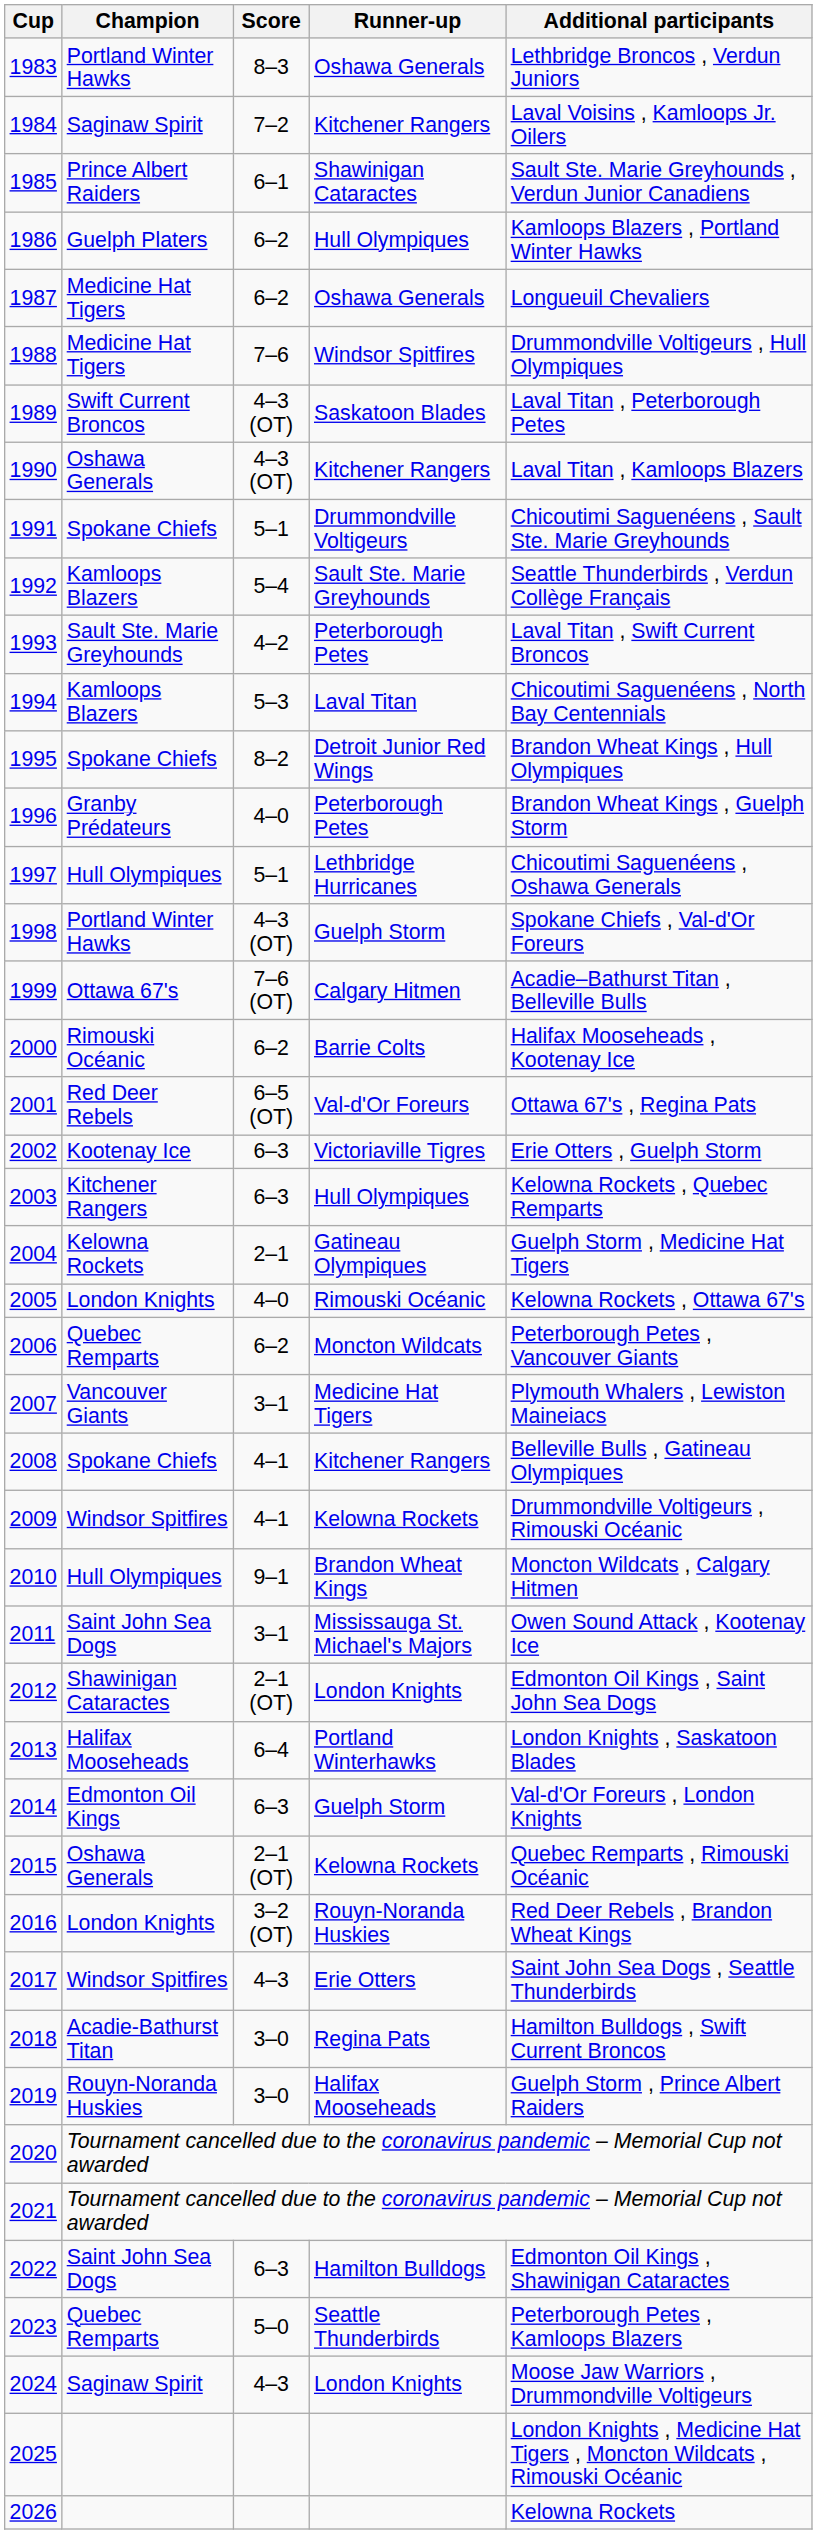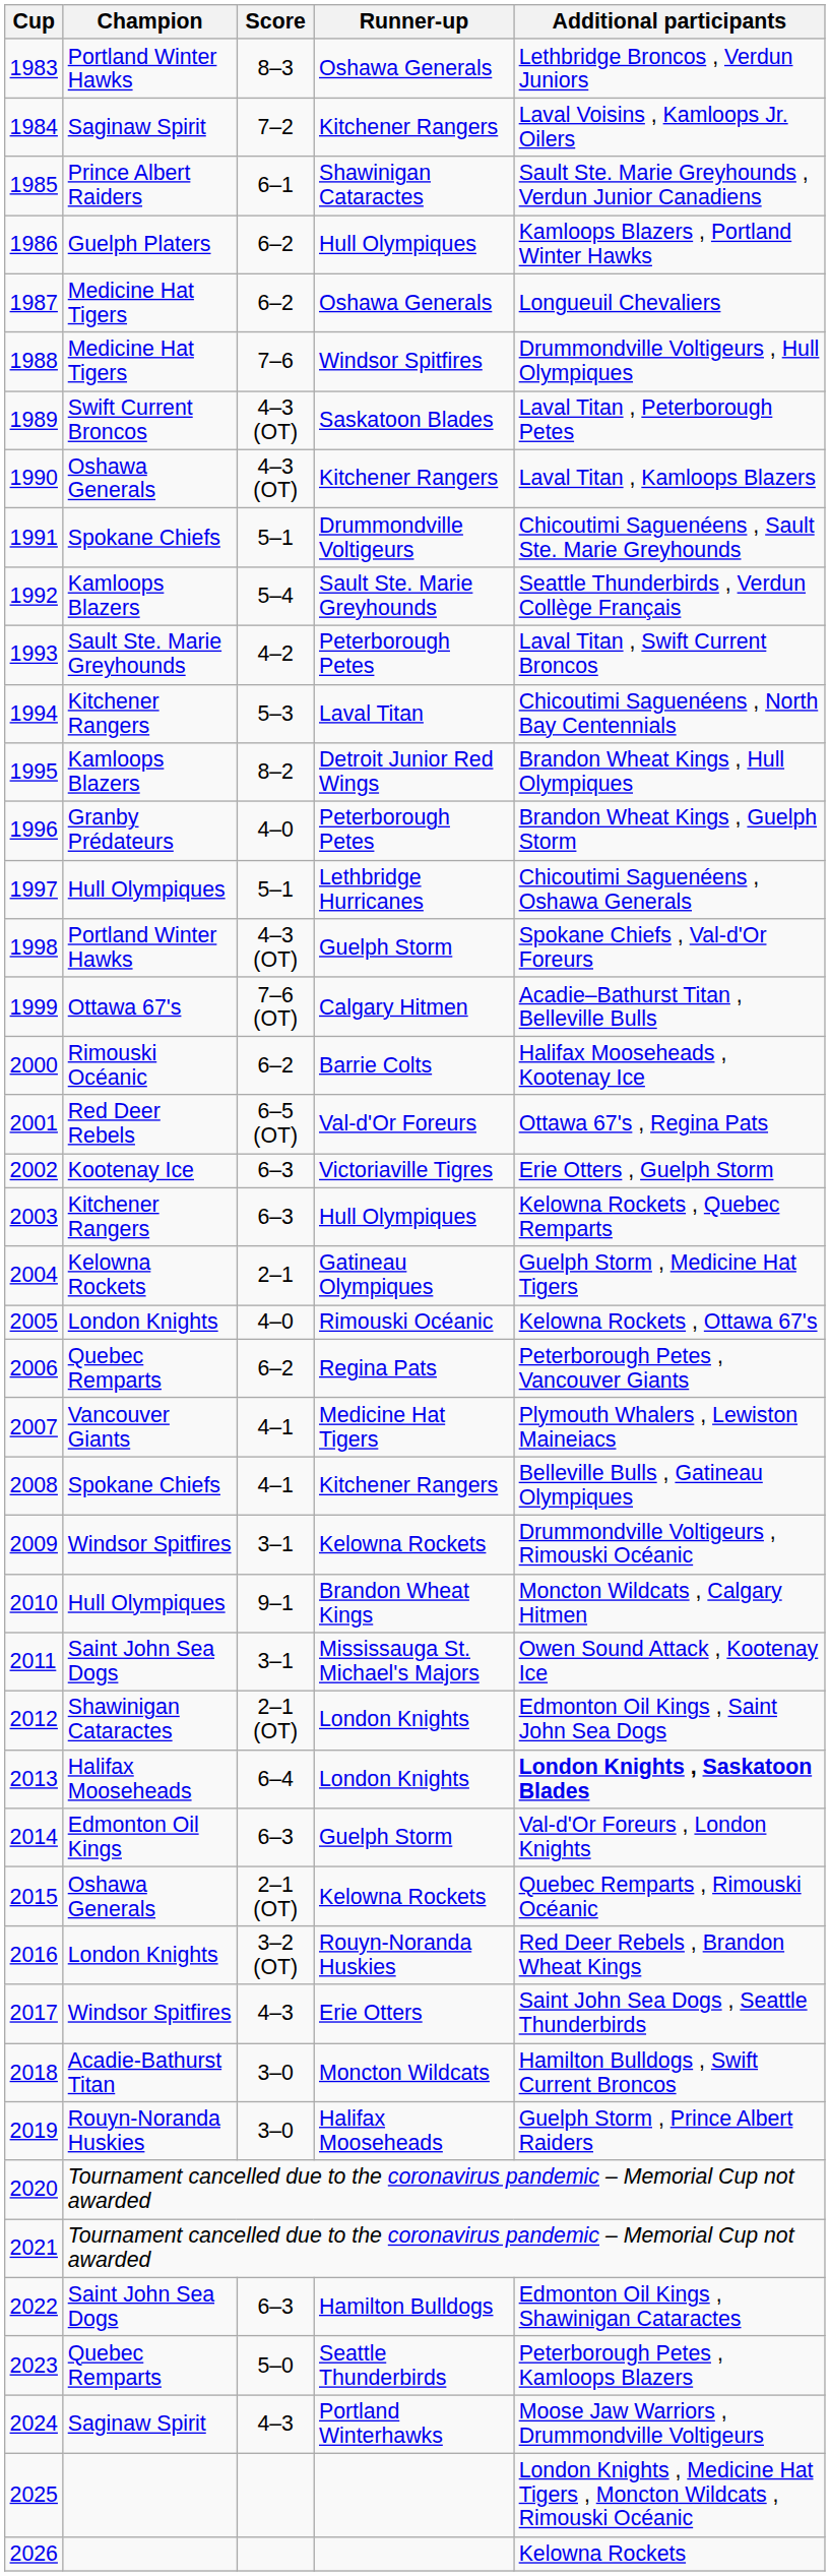 <table class="wikitable sortable">
 <tr>
 <th>Cup</th>
 <th>Champion</th>
 <th>Score</th>
 <th>Runner-up</th>
 <th class="unsortable">Additional participants</th>
 </tr>
 <tr>
 <td><a href='#'>1983</a></td>
 <td><a href='#'>Portland Winter Hawks</a> </td>
 <td align="center">8–3</td>
 <td><a href='#'>Oshawa Generals</a> </td>
 <td><a href='#'>Lethbridge Broncos</a> , <a href='#'>Verdun Juniors</a> </td>
 </tr>
 <tr>
 <td><a href='#'>1984</a></td>
 <td><a href='#'>Saginaw Spirit</a> </td>
 <td align="center">7–2</td>
 <td><a href='#'>Kitchener Rangers</a> </td>
 <td><a href='#'>Laval Voisins</a> , <a href='#'>Kamloops Jr. Oilers</a> </td>
 </tr>
 <tr>
 <td><a href='#'>1985</a></td>
 <td><a href='#'>Prince Albert Raiders</a> </td>
 <td align="center">6–1</td>
 <td><a href='#'>Shawinigan Cataractes</a> </td>
 <td><a href='#'>Sault Ste. Marie Greyhounds</a> , <a href='#'>Verdun Junior Canadiens</a> </td>
 </tr>
 <tr>
 <td><a href='#'>1986</a></td>
 <td><a href='#'>Guelph Platers</a> </td>
 <td align="center">6–2</td>
 <td><a href='#'>Hull Olympiques</a> </td>
 <td><a href='#'>Kamloops Blazers</a> , <a href='#'>Portland Winter Hawks</a> </td>
 </tr>
 <tr>
 <td><a href='#'>1987</a></td>
 <td><a href='#'>Medicine Hat Tigers</a> </td>
 <td align="center">6–2</td>
 <td><a href='#'>Oshawa Generals</a> </td>
 <td><a href='#'>Longueuil Chevaliers</a>  </td>
 </tr>
 <tr>
 <td><a href='#'>1988</a></td>
 <td><a href='#'>Medicine Hat Tigers</a> </td>
 <td align="center">7–6</td>
 <td><a href='#'>Windsor Spitfires</a> </td>
 <td><a href='#'>Drummondville Voltigeurs</a> , <a href='#'>Hull Olympiques</a> </td>
 </tr>
 <tr>
 <td><a href='#'>1989</a></td>
 <td><a href='#'>Swift Current Broncos</a> </td>
 <td align="center">4–3 (OT)</td>
 <td><a href='#'>Saskatoon Blades</a> </td>
 <td><a href='#'>Laval Titan</a> , <a href='#'>Peterborough Petes</a> </td>
 </tr>
 <tr>
 <td><a href='#'>1990</a></td>
 <td><a href='#'>Oshawa Generals</a> </td>
 <td align="center">4–3 (OT)</td>
 <td><a href='#'>Kitchener Rangers</a> </td>
 <td><a href='#'>Laval Titan</a> , <a href='#'>Kamloops Blazers</a> </td>
 </tr>
 <tr>
 <td><a href='#'>1991</a></td>
 <td><a href='#'>Spokane Chiefs</a> </td>
 <td align="center">5–1</td>
 <td><a href='#'>Drummondville Voltigeurs</a> </td>
 <td><a href='#'>Chicoutimi Saguenéens</a> , <a href='#'>Sault Ste. Marie Greyhounds</a> </td>
 </tr>
 <tr>
 <td><a href='#'>1992</a></td>
 <td><a href='#'>Kamloops Blazers</a> </td>
 <td align="center">5–4</td>
 <td><a href='#'>Sault Ste. Marie Greyhounds</a> </td>
 <td><a href='#'>Seattle Thunderbirds</a> , <a href='#'>Verdun Collège Français</a> </td>
 </tr>
 <tr>
 <td><a href='#'>1993</a></td>
 <td><a href='#'>Sault Ste. Marie Greyhounds</a> </td>
 <td align="center">4–2</td>
 <td><a href='#'>Peterborough Petes</a> </td>
 <td><a href='#'>Laval Titan</a> , <a href='#'>Swift Current Broncos</a> </td>
 </tr>
 <tr>
 <td><a href='#'>1994</a></td>
-<td><a href='#'>Kamloops Blazers</a> </td>
+<td><a href='#'>Kitchener Rangers</a> </td>
 <td align="center">5–3</td>
 <td><a href='#'>Laval Titan</a> </td>
 <td><a href='#'>Chicoutimi Saguenéens</a> , <a href='#'>North Bay Centennials</a> </td>
 </tr>
 <tr>
 <td><a href='#'>1995</a></td>
-<td><a href='#'>Spokane Chiefs</a> </td>
+<td><a href='#'>Kamloops Blazers</a> </td>
 <td align="center">8–2</td>
 <td><a href='#'>Detroit Junior Red Wings</a> </td>
 <td><a href='#'>Brandon Wheat Kings</a> , <a href='#'>Hull Olympiques</a> </td>
 </tr>
 <tr>
 <td><a href='#'>1996</a></td>
 <td><a href='#'>Granby Prédateurs</a> </td>
 <td align="center">4–0</td>
 <td><a href='#'>Peterborough Petes</a> </td>
 <td><a href='#'>Brandon Wheat Kings</a> , <a href='#'>Guelph Storm</a> </td>
 </tr>
 <tr>
 <td><a href='#'>1997</a></td>
 <td><a href='#'>Hull Olympiques</a> </td>
 <td align="center">5–1</td>
 <td><a href='#'>Lethbridge Hurricanes</a> </td>
 <td><a href='#'>Chicoutimi Saguenéens</a> , <a href='#'>Oshawa Generals</a> </td>
 </tr>
 <tr>
 <td><a href='#'>1998</a></td>
 <td><a href='#'>Portland Winter Hawks</a> </td>
 <td align="center">4–3 (OT)</td>
 <td><a href='#'>Guelph Storm</a> </td>
 <td><a href='#'>Spokane Chiefs</a> , <a href='#'>Val-d'Or Foreurs</a> </td>
 </tr>
 <tr>
 <td><a href='#'>1999</a></td>
 <td><a href='#'>Ottawa 67's</a> </td>
 <td align="center">7–6 (OT)</td>
 <td><a href='#'>Calgary Hitmen</a> </td>
 <td><a href='#'>Acadie–Bathurst Titan</a> , <a href='#'>Belleville Bulls</a> </td>
 </tr>
 <tr>
 <td><a href='#'>2000</a></td>
 <td><a href='#'>Rimouski Océanic</a> </td>
 <td align="center">6–2</td>
 <td><a href='#'>Barrie Colts</a> </td>
 <td><a href='#'>Halifax Mooseheads</a> , <a href='#'>Kootenay Ice</a> </td>
 </tr>
 <tr>
 <td><a href='#'>2001</a></td>
 <td><a href='#'>Red Deer Rebels</a> </td>
 <td align="center">6–5 (OT)</td>
 <td><a href='#'>Val-d'Or Foreurs</a> </td>
 <td><a href='#'>Ottawa 67's</a> , <a href='#'>Regina Pats</a> </td>
 </tr>
 <tr>
 <td><a href='#'>2002</a></td>
 <td><a href='#'>Kootenay Ice</a> </td>
 <td align="center">6–3</td>
 <td><a href='#'>Victoriaville Tigres</a> </td>
 <td><a href='#'>Erie Otters</a> , <a href='#'>Guelph Storm</a> </td>
 </tr>
 <tr>
 <td><a href='#'>2003</a></td>
 <td><a href='#'>Kitchener Rangers</a> </td>
 <td align="center">6–3</td>
 <td><a href='#'>Hull Olympiques</a> </td>
 <td><a href='#'>Kelowna Rockets</a> , <a href='#'>Quebec Remparts</a> </td>
 </tr>
 <tr>
 <td><a href='#'>2004</a></td>
 <td><a href='#'>Kelowna Rockets</a> </td>
 <td align="center">2–1</td>
 <td><a href='#'>Gatineau Olympiques</a> </td>
 <td><a href='#'>Guelph Storm</a> , <a href='#'>Medicine Hat Tigers</a> </td>
 </tr>
 <tr>
 <td><a href='#'>2005</a></td>
 <td><a href='#'>London Knights</a> </td>
 <td align="center">4–0</td>
 <td><a href='#'>Rimouski Océanic</a> </td>
 <td><a href='#'>Kelowna Rockets</a> , <a href='#'>Ottawa 67's</a> </td>
 </tr>
 <tr>
 <td><a href='#'>2006</a></td>
 <td><a href='#'>Quebec Remparts</a> </td>
 <td align="center">6–2</td>
-<td><a href='#'>Moncton Wildcats</a> </td>
+<td><a href='#'>Regina Pats</a> </td>
 <td><a href='#'>Peterborough Petes</a> , <a href='#'>Vancouver Giants</a> </td>
 </tr>
 <tr>
 <td><a href='#'>2007</a></td>
 <td><a href='#'>Vancouver Giants</a> </td>
-<td align="center">3–1</td>
+<td align="center">4–1</td>
 <td><a href='#'>Medicine Hat Tigers</a> </td>
 <td><a href='#'>Plymouth Whalers</a> , <a href='#'>Lewiston Maineiacs</a> </td>
 </tr>
 <tr>
 <td><a href='#'>2008</a></td>
 <td><a href='#'>Spokane Chiefs</a> </td>
 <td align="center">4–1</td>
 <td><a href='#'>Kitchener Rangers</a> </td>
 <td><a href='#'>Belleville Bulls</a> , <a href='#'>Gatineau Olympiques</a> </td>
 </tr>
 <tr>
 <td><a href='#'>2009</a></td>
 <td><a href='#'>Windsor Spitfires</a> </td>
-<td align="center">4–1</td>
+<td align="center">3–1</td>
 <td><a href='#'>Kelowna Rockets</a> </td>
 <td><a href='#'>Drummondville Voltigeurs</a> , <a href='#'>Rimouski Océanic</a> </td>
 </tr>
 <tr>
 <td><a href='#'>2010</a></td>
 <td><a href='#'>Hull Olympiques</a> </td>
 <td align="center">9–1</td>
 <td><a href='#'>Brandon Wheat Kings</a> </td>
 <td><a href='#'>Moncton Wildcats</a> , <a href='#'>Calgary Hitmen</a> </td>
 </tr>
 <tr>
 <td><a href='#'>2011</a></td>
 <td><a href='#'>Saint John Sea Dogs</a> </td>
 <td align="center">3–1</td>
 <td><a href='#'>Mississauga St. Michael's Majors</a> </td>
 <td><a href='#'>Owen Sound Attack</a> , <a href='#'>Kootenay Ice</a> </td>
 </tr>
 <tr>
 <td><a href='#'>2012</a></td>
 <td><a href='#'>Shawinigan Cataractes</a> </td>
 <td align="center">2–1 (OT)</td>
 <td><a href='#'>London Knights</a> </td>
 <td><a href='#'>Edmonton Oil Kings</a> , <a href='#'>Saint John Sea Dogs</a> </td>
 </tr>
 <tr>
 <td><a href='#'>2013</a></td>
 <td><a href='#'>Halifax Mooseheads</a> </td>
 <td align="center">6–4</td>
-<td><a href='#'>Portland Winterhawks</a> </td>
-<td><a href='#'>London Knights</a> , <a href='#'>Saskatoon Blades</a> </td>
+<td><a href='#'>London Knights</a> </td>
+<td><strong><a href='#'>London Knights</a> , <a href='#'>Saskatoon Blades</a> </strong></td>
 </tr>
 <tr>
 <td><a href='#'>2014</a></td>
 <td><a href='#'>Edmonton Oil Kings</a> </td>
 <td align="center">6–3</td>
 <td><a href='#'>Guelph Storm</a> </td>
 <td><a href='#'>Val-d'Or Foreurs</a> , <a href='#'>London Knights</a> </td>
 </tr>
 <tr>
 <td><a href='#'>2015</a></td>
 <td><a href='#'>Oshawa Generals</a> </td>
 <td align="center">2–1 (OT)</td>
 <td><a href='#'>Kelowna Rockets</a> </td>
 <td><a href='#'>Quebec Remparts</a> , <a href='#'>Rimouski Océanic</a> </td>
 </tr>
 <tr>
 <td><a href='#'>2016</a></td>
 <td><a href='#'>London Knights</a> </td>
 <td align=center>3–2 (OT)</td>
 <td><a href='#'>Rouyn-Noranda Huskies</a> </td>
 <td><a href='#'>Red Deer Rebels</a> , <a href='#'>Brandon Wheat Kings</a> </td>
 </tr>
 <tr>
 <td><a href='#'>2017</a></td>
 <td><a href='#'>Windsor Spitfires</a> </td>
 <td align=center>4–3</td>
 <td><a href='#'>Erie Otters</a> </td>
 <td><a href='#'>Saint John Sea Dogs</a> , <a href='#'>Seattle Thunderbirds</a> </td>
 </tr>
 <tr>
 <td><a href='#'>2018</a></td>
 <td><a href='#'>Acadie-Bathurst Titan</a> </td>
 <td align=center>3–0</td>
-<td><a href='#'>Regina Pats</a> </td>
+<td><a href='#'>Moncton Wildcats</a> </td>
 <td><a href='#'>Hamilton Bulldogs</a> , <a href='#'>Swift Current Broncos</a> </td>
 </tr>
 <tr>
 <td><a href='#'>2019</a></td>
 <td><a href='#'>Rouyn-Noranda Huskies</a> </td>
 <td align=center>3–0</td>
 <td><a href='#'>Halifax Mooseheads</a> </td>
 <td><a href='#'>Guelph Storm</a> , <a href='#'>Prince Albert Raiders</a> </td>
 </tr>
 <tr>
 <td><a href='#'>2020</a></td>
 <td colspan=4><em>Tournament cancelled due to the <a href='#'>coronavirus pandemic</a> – Memorial Cup not awarded</em></td>
 </tr>
 <tr>
 <td><a href='#'>2021</a></td>
 <td colspan=4><em>Tournament cancelled due to the <a href='#'>coronavirus pandemic</a> – Memorial Cup not awarded</em></td>
 </tr>
 <tr>
 <td><a href='#'>2022</a></td>
 <td><a href='#'>Saint John Sea Dogs</a> </td>
 <td align=center>6–3</td>
 <td><a href='#'>Hamilton Bulldogs</a> </td>
 <td><a href='#'>Edmonton Oil Kings</a> , <a href='#'>Shawinigan Cataractes</a> </td>
 </tr>
 <tr>
 <td><a href='#'>2023</a></td>
 <td><a href='#'>Quebec Remparts</a> </td>
 <td align=center>5–0</td>
 <td><a href='#'>Seattle Thunderbirds</a> </td>
 <td><a href='#'>Peterborough Petes</a> , <a href='#'>Kamloops Blazers</a> </td>
 </tr>
 <tr>
 <td><a href='#'>2024</a></td>
 <td><a href='#'>Saginaw Spirit</a> </td>
 <td align=center>4–3</td>
-<td><a href='#'>London Knights</a> </td>
+<td><a href='#'>Portland Winterhawks</a> </td>
 <td><a href='#'>Moose Jaw Warriors</a> , <a href='#'>Drummondville Voltigeurs</a> </td>
 </tr>
 <tr>
 <td><a href='#'>2025</a></td>
 <td></td>
 <td align=center></td>
 <td></td>
 <td><a href='#'>London Knights</a> , <a href='#'>Medicine Hat Tigers</a> , <a href='#'>Moncton Wildcats</a> , <a href='#'>Rimouski Océanic</a> </td>
 </tr>
 <tr>
 <td><a href='#'>2026</a></td>
 <td></td>
 <td align=center></td>
 <td></td>
 <td><a href='#'>Kelowna Rockets</a> </td>
 </tr>
 </table>
